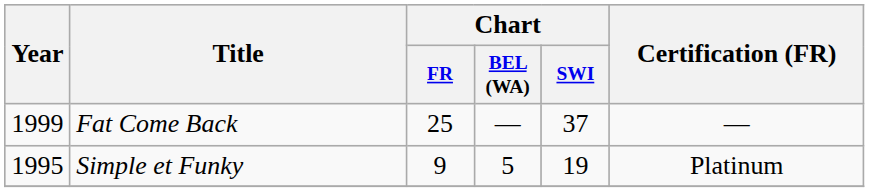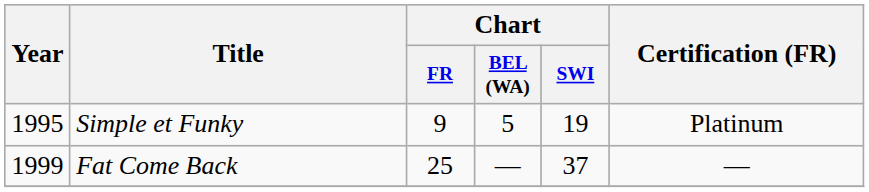 <table class="wikitable">
 <tr>
 <th rowspan="2" width="33">Year</th>
 <th rowspan="2" width="200">Title</th>
 <th colspan="3">Chart</th>
 <th rowspan="2" width="150">Certification (FR)</th>
 </tr>
 <tr>
 <th style="width:3em;font-size:75%"><a href='#'>FR</a></th>
 <th style="width:3em;font-size:75%"><a href='#'>BEL</a> (WA)</th>
 <th style="width:3em;font-size:75%"><a href='#'>SWI</a></th>
 </tr>
 <tr>
+<td align="center">1995</td>
+<td><em>Simple et Funky</em></td>
+<td align="center">9</td>
+<td align="center">5</td>
+<td align="center">19</td>
+<td align="center">Platinum</td>
+</tr>
+<tr>
 <td align="center">1999</td>
 <td><em>Fat Come Back</em></td>
 <td align="center">25</td>
 <td align="center">—</td>
 <td align="center">37</td>
 <td align="center">—</td>
 </tr>
 <tr>
-<td align="center">1995</td>
-<td><em>Simple et Funky</em></td>
-<td align="center">9</td>
-<td align="center">5</td>
-<td align="center">19</td>
-<td align="center">Platinum</td>
-</tr>
-<tr>
 </tr>
 </table>
